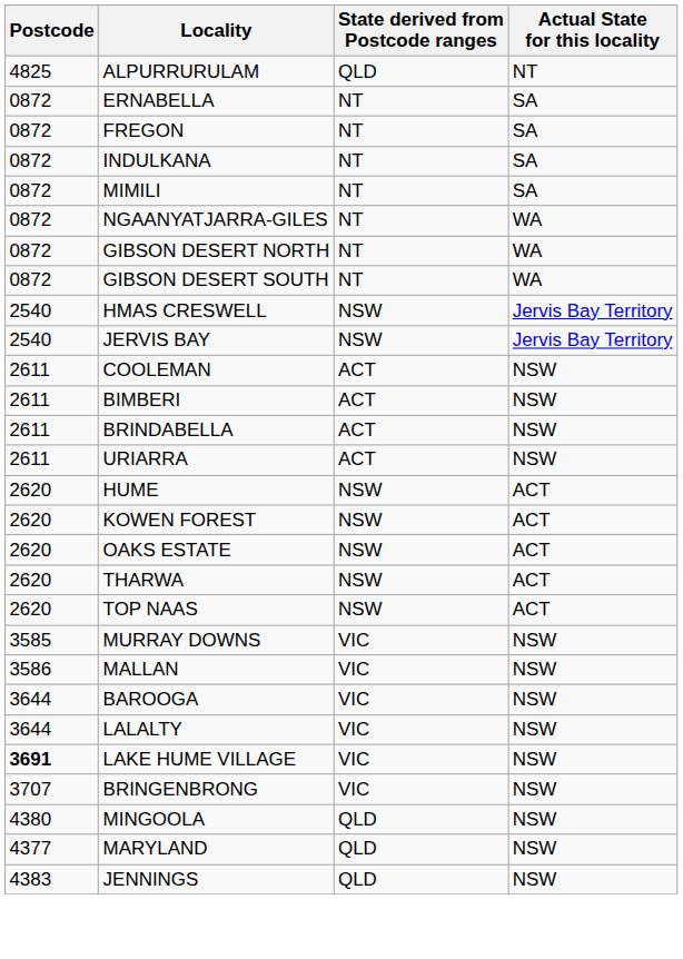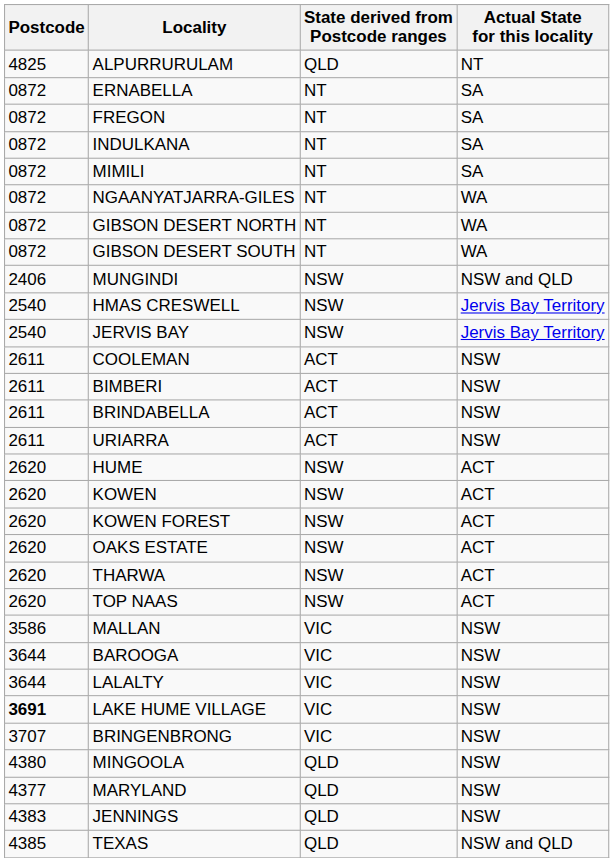 <table class="wikitable">
 <tr>
 <th>Postcode</th>
 <th>Locality</th>
 <th>State derived from<br>Postcode ranges</th>
 <th>Actual State<br>for this locality</th>
 </tr>
 <tr>
 <td>4825</td>
 <td>ALPURRURULAM</td>
 <td>QLD</td>
 <td>NT</td>
 </tr>
 <tr>
 <td>0872</td>
 <td>ERNABELLA</td>
 <td>NT</td>
 <td>SA</td>
 </tr>
 <tr>
 <td>0872</td>
 <td>FREGON</td>
 <td>NT</td>
 <td>SA</td>
 </tr>
 <tr>
 <td>0872</td>
 <td>INDULKANA</td>
 <td>NT</td>
 <td>SA</td>
 </tr>
 <tr>
 <td>0872</td>
 <td>MIMILI</td>
 <td>NT</td>
 <td>SA</td>
 </tr>
 <tr>
 <td>0872</td>
 <td>NGAANYATJARRA-GILES</td>
 <td>NT</td>
 <td>WA</td>
 </tr>
 <tr>
 <td>0872</td>
 <td>GIBSON DESERT NORTH</td>
 <td>NT</td>
 <td>WA</td>
 </tr>
 <tr>
 <td>0872</td>
 <td>GIBSON DESERT SOUTH</td>
 <td>NT</td>
 <td>WA</td>
 </tr>
 <tr>
+<td>2406</td>
+<td>MUNGINDI</td>
+<td>NSW</td>
+<td>NSW and QLD</td>
+</tr>
+<tr>
 <td>2540</td>
 <td>HMAS CRESWELL</td>
 <td>NSW</td>
 <td><a href='#'>Jervis Bay Territory</a></td>
 </tr>
 <tr>
 <td>2540</td>
 <td>JERVIS BAY</td>
 <td>NSW</td>
 <td><a href='#'>Jervis Bay Territory</a></td>
 </tr>
 <tr>
 <td>2611</td>
 <td>COOLEMAN</td>
 <td>ACT</td>
 <td>NSW</td>
 </tr>
 <tr>
 <td>2611</td>
 <td>BIMBERI</td>
 <td>ACT</td>
 <td>NSW</td>
 </tr>
 <tr>
 <td>2611</td>
 <td>BRINDABELLA</td>
 <td>ACT</td>
 <td>NSW</td>
 </tr>
 <tr>
 <td>2611</td>
 <td>URIARRA</td>
 <td>ACT</td>
 <td>NSW</td>
 </tr>
 <tr>
 <td>2620</td>
 <td>HUME</td>
 <td>NSW</td>
 <td>ACT</td>
 </tr>
 <tr>
 <td>2620</td>
+<td>KOWEN</td>
+<td>NSW</td>
+<td>ACT</td>
+</tr>
+<tr>
+<td>2620</td>
 <td>KOWEN FOREST</td>
 <td>NSW</td>
 <td>ACT</td>
 </tr>
 <tr>
 <td>2620</td>
 <td>OAKS ESTATE</td>
 <td>NSW</td>
 <td>ACT</td>
 </tr>
 <tr>
 <td>2620</td>
 <td>THARWA</td>
 <td>NSW</td>
 <td>ACT</td>
 </tr>
 <tr>
 <td>2620</td>
 <td>TOP NAAS</td>
 <td>NSW</td>
 <td>ACT</td>
-</tr>
-<tr>
-<td>3585</td>
-<td>MURRAY DOWNS</td>
-<td>VIC</td>
-<td>NSW</td>
 </tr>
 <tr>
 <td>3586</td>
 <td>MALLAN</td>
 <td>VIC</td>
 <td>NSW</td>
 </tr>
 <tr>
 <td>3644</td>
 <td>BAROOGA</td>
 <td>VIC</td>
 <td>NSW</td>
 </tr>
 <tr>
 <td>3644</td>
 <td>LALALTY</td>
 <td>VIC</td>
 <td>NSW</td>
 </tr>
 <tr>
 <td><strong>3691</strong></td>
 <td>LAKE HUME VILLAGE</td>
 <td>VIC</td>
 <td>NSW</td>
 </tr>
 <tr>
 <td>3707</td>
 <td>BRINGENBRONG</td>
 <td>VIC</td>
 <td>NSW</td>
 </tr>
 <tr>
 <td>4380</td>
 <td>MINGOOLA</td>
 <td>QLD</td>
 <td>NSW</td>
 </tr>
 <tr>
 <td>4377</td>
 <td>MARYLAND</td>
 <td>QLD</td>
 <td>NSW</td>
 </tr>
 <tr>
 <td>4383</td>
 <td>JENNINGS</td>
 <td>QLD</td>
 <td>NSW</td>
 </tr>
+<tr>
+<td>4385</td>
+<td>TEXAS</td>
+<td>QLD</td>
+<td>NSW and QLD</td>
+</tr>
 </table>
